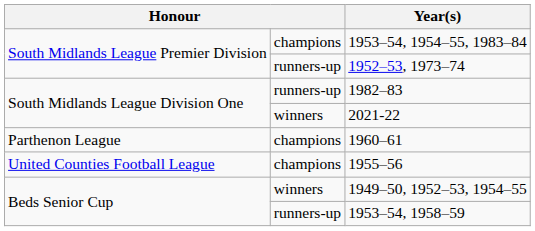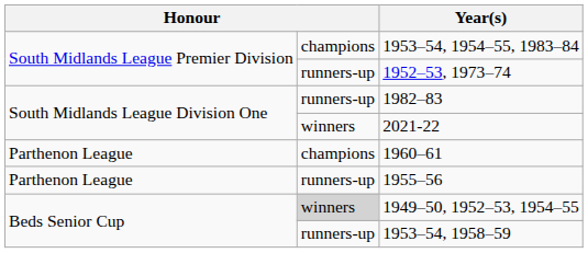 <table class="wikitable">
 <tr>
 <th colspan=2>Honour</th>
 <th>Year(s)</th>
 </tr>
 <tr>
 <td rowspan=2><a href='#'>South Midlands League</a> Premier Division</td>
 <td>champions</td>
 <td>1953–54, 1954–55, 1983–84</td>
 </tr>
 <tr>
 <td>runners-up</td>
 <td><a href='#'>1952–53</a>, 1973–74</td>
 </tr>
 <tr>
 <td rowspan="2">South Midlands League Division One</td>
 <td>runners-up</td>
 <td>1982–83</td>
 </tr>
 <tr>
 <td>winners</td>
 <td>2021-22</td>
 </tr>
 <tr>
 <td>Parthenon League</td>
 <td>champions</td>
 <td>1960–61</td>
 </tr>
 <tr>
-<td><a href='#'>United Counties Football League</a></td>
-<td>champions</td>
+<td>Parthenon League</td>
+<td>runners-up</td>
 <td>1955–56</td>
 </tr>
 <tr>
 <td rowspan=2>Beds Senior Cup</td>
-<td>winners</td>
+<td style="background: lightgrey;">winners</td>
 <td>1949–50, 1952–53, 1954–55</td>
 </tr>
 <tr>
 <td>runners-up</td>
 <td>1953–54, 1958–59</td>
 </tr>
 </table>
